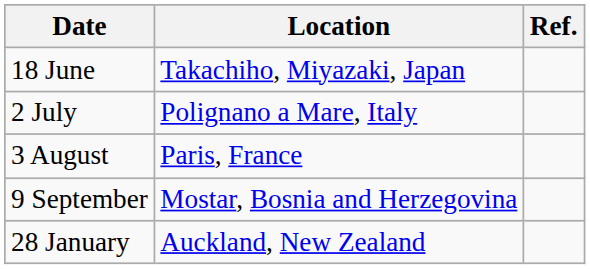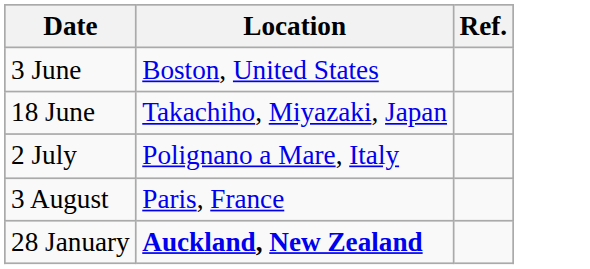 <table class="wikitable">
 <tr>
 <th>Date</th>
 <th>Location</th>
 <th>Ref.</th>
+</tr>
+<tr>
+<td>3 June</td>
+<td> <a href='#'>Boston</a>, <a href='#'>United States</a></td>
+<td></td>
 </tr>
 <tr>
 <td>18 June</td>
 <td> <a href='#'>Takachiho</a>, <a href='#'>Miyazaki</a>, <a href='#'>Japan</a></td>
 <td></td>
 </tr>
 <tr>
 <td>2 July</td>
 <td> <a href='#'>Polignano a Mare</a>, <a href='#'>Italy</a></td>
 <td></td>
 </tr>
 <tr>
 <td>3 August</td>
 <td> <a href='#'>Paris</a>, <a href='#'>France</a></td>
 <td></td>
 </tr>
 <tr>
-<td>9 September</td>
-<td> <a href='#'>Mostar</a>, <a href='#'>Bosnia and Herzegovina</a></td>
-<td></td>
-</tr>
-<tr>
 <td>28 January</td>
-<td> <a href='#'>Auckland</a>, <a href='#'>New Zealand</a></td>
+<td><strong> <a href='#'>Auckland</a>, <a href='#'>New Zealand</a></strong></td>
 <td></td>
 </tr>
 </table>
